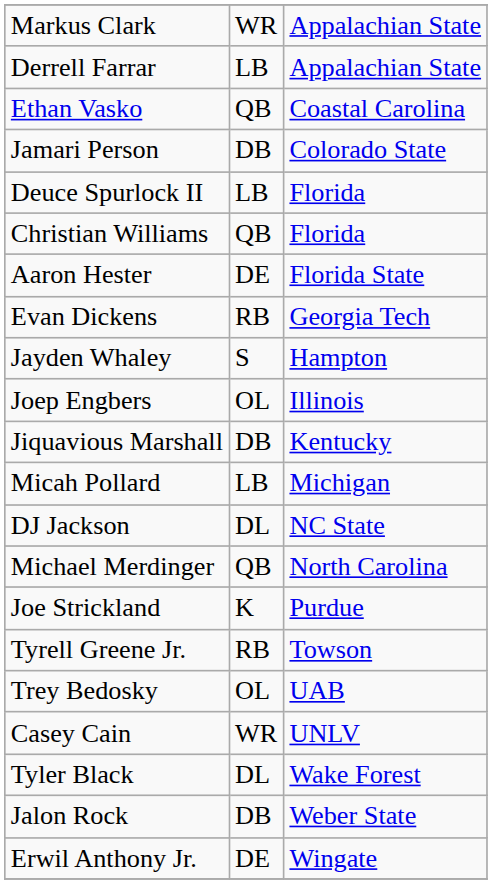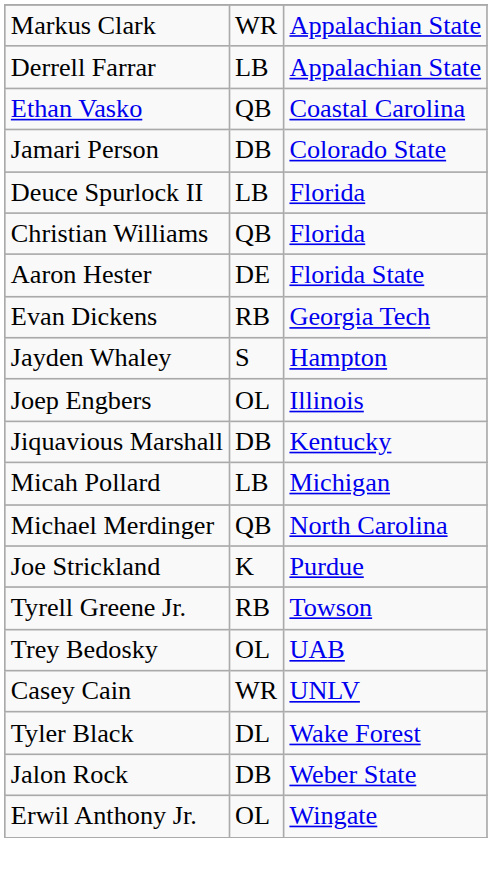 <table class="wikitable sortable">
 <tr>
 </tr>
 <tr>
 <td>Markus Clark</td>
 <td>WR</td>
 <td><a href='#'>Appalachian State</a></td>
 </tr>
 <tr>
 <td>Derrell Farrar</td>
 <td>LB</td>
 <td><a href='#'>Appalachian State</a></td>
 </tr>
 <tr>
 <td><a href='#'>Ethan Vasko</a></td>
 <td>QB</td>
 <td><a href='#'>Coastal Carolina</a></td>
 </tr>
 <tr>
 <td>Jamari Person</td>
 <td>DB</td>
 <td><a href='#'>Colorado State</a></td>
 </tr>
 <tr>
 <td>Deuce Spurlock II</td>
 <td>LB</td>
 <td><a href='#'>Florida</a></td>
 </tr>
 <tr>
 <td>Christian Williams</td>
 <td>QB</td>
 <td><a href='#'>Florida</a></td>
 </tr>
 <tr>
 <td>Aaron Hester</td>
 <td>DE</td>
 <td><a href='#'>Florida State</a></td>
 </tr>
 <tr>
 <td>Evan Dickens</td>
 <td>RB</td>
 <td><a href='#'>Georgia Tech</a></td>
 </tr>
 <tr>
 <td>Jayden Whaley</td>
 <td>S</td>
 <td><a href='#'>Hampton</a></td>
 </tr>
 <tr>
 <td>Joep Engbers</td>
 <td>OL</td>
 <td><a href='#'>Illinois</a></td>
 </tr>
 <tr>
 <td>Jiquavious Marshall</td>
 <td>DB</td>
 <td><a href='#'>Kentucky</a></td>
 </tr>
 <tr>
 <td>Micah Pollard</td>
 <td>LB</td>
 <td><a href='#'>Michigan</a></td>
 </tr>
 <tr>
-<td>DJ Jackson</td>
-<td>DL</td>
-<td><a href='#'>NC State</a></td>
-</tr>
-<tr>
 <td>Michael Merdinger</td>
 <td>QB</td>
 <td><a href='#'>North Carolina</a></td>
 </tr>
 <tr>
 <td>Joe Strickland</td>
 <td>K</td>
 <td><a href='#'>Purdue</a></td>
 </tr>
 <tr>
 <td>Tyrell Greene Jr.</td>
 <td>RB</td>
 <td><a href='#'>Towson</a></td>
 </tr>
 <tr>
 <td>Trey Bedosky</td>
 <td>OL</td>
 <td><a href='#'>UAB</a></td>
 </tr>
 <tr>
 <td>Casey Cain</td>
 <td>WR</td>
 <td><a href='#'>UNLV</a></td>
 </tr>
 <tr>
 <td>Tyler Black</td>
 <td>DL</td>
 <td><a href='#'>Wake Forest</a></td>
 </tr>
 <tr>
 <td>Jalon Rock</td>
 <td>DB</td>
 <td><a href='#'>Weber State</a></td>
 </tr>
 <tr>
 <td>Erwil Anthony Jr.</td>
-<td>DE</td>
+<td>OL</td>
 <td><a href='#'>Wingate</a></td>
 </tr>
 <tr>
 </tr>
 </table>
